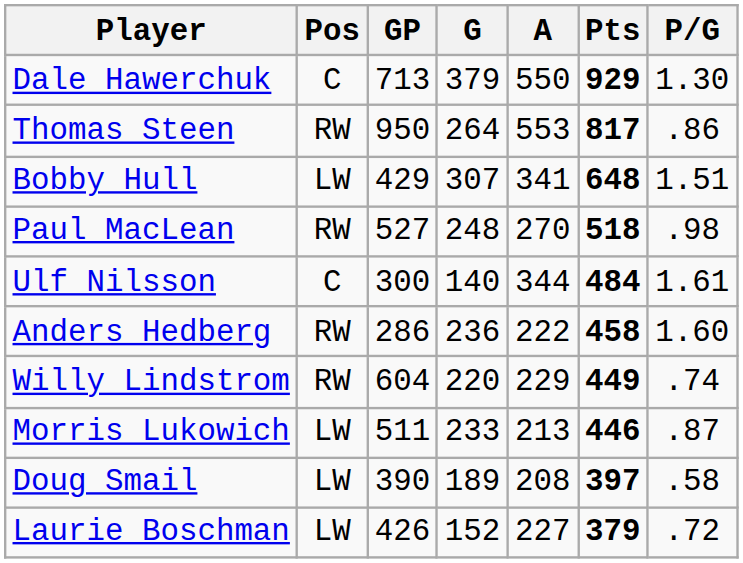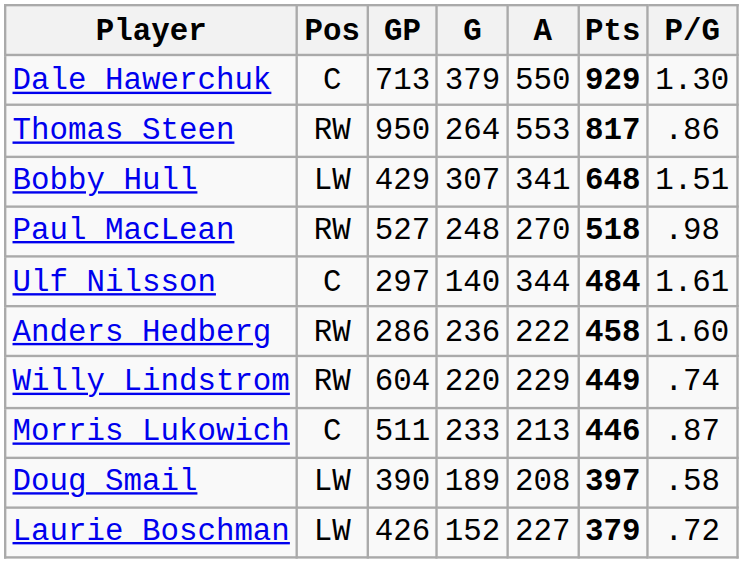 <table class="wikitable" style="text-align:center;">
 <tr>
 <th>Player</th>
 <th>Pos</th>
 <th>GP</th>
 <th>G</th>
 <th>A</th>
 <th>Pts</th>
 <th>P/G</th>
 </tr>
 <tr>
 <td style="text-align:left;"><a href='#'>Dale Hawerchuk</a></td>
 <td>C</td>
 <td>713</td>
 <td>379</td>
 <td>550</td>
 <td><strong>929</strong></td>
 <td>1.30</td>
 </tr>
 <tr>
 <td style="text-align:left;"><a href='#'>Thomas Steen</a></td>
 <td>RW</td>
 <td>950</td>
 <td>264</td>
 <td>553</td>
 <td><strong>817</strong></td>
 <td>.86</td>
 </tr>
 <tr>
 <td style="text-align:left;"><a href='#'>Bobby Hull</a></td>
 <td>LW</td>
 <td>429</td>
 <td>307</td>
 <td>341</td>
 <td><strong>648</strong></td>
 <td>1.51</td>
 </tr>
 <tr>
 <td style="text-align:left;"><a href='#'>Paul MacLean</a></td>
 <td>RW</td>
 <td>527</td>
 <td>248</td>
 <td>270</td>
 <td><strong>518</strong></td>
 <td>.98</td>
 </tr>
 <tr>
 <td style="text-align:left;"><a href='#'>Ulf Nilsson</a></td>
 <td>C</td>
-<td>300</td>
+<td>297</td>
 <td>140</td>
 <td>344</td>
 <td><strong>484</strong></td>
 <td>1.61</td>
 </tr>
 <tr>
 <td style="text-align:left;"><a href='#'>Anders Hedberg</a></td>
 <td>RW</td>
 <td>286</td>
 <td>236</td>
 <td>222</td>
 <td><strong>458</strong></td>
 <td>1.60</td>
 </tr>
 <tr>
 <td style="text-align:left;"><a href='#'>Willy Lindstrom</a></td>
 <td>RW</td>
 <td>604</td>
 <td>220</td>
 <td>229</td>
 <td><strong>449</strong></td>
 <td>.74</td>
 </tr>
 <tr>
 <td style="text-align:left;"><a href='#'>Morris Lukowich</a></td>
-<td>LW</td>
+<td>C</td>
 <td>511</td>
 <td>233</td>
 <td>213</td>
 <td><strong>446</strong></td>
 <td>.87</td>
 </tr>
 <tr>
 <td style="text-align:left;"><a href='#'>Doug Smail</a></td>
 <td>LW</td>
 <td>390</td>
 <td>189</td>
 <td>208</td>
 <td><strong>397</strong></td>
 <td>.58</td>
 </tr>
 <tr>
 <td style="text-align:left;"><a href='#'>Laurie Boschman</a></td>
 <td>LW</td>
 <td>426</td>
 <td>152</td>
 <td>227</td>
 <td><strong>379</strong></td>
 <td>.72</td>
 </tr>
 </table>
